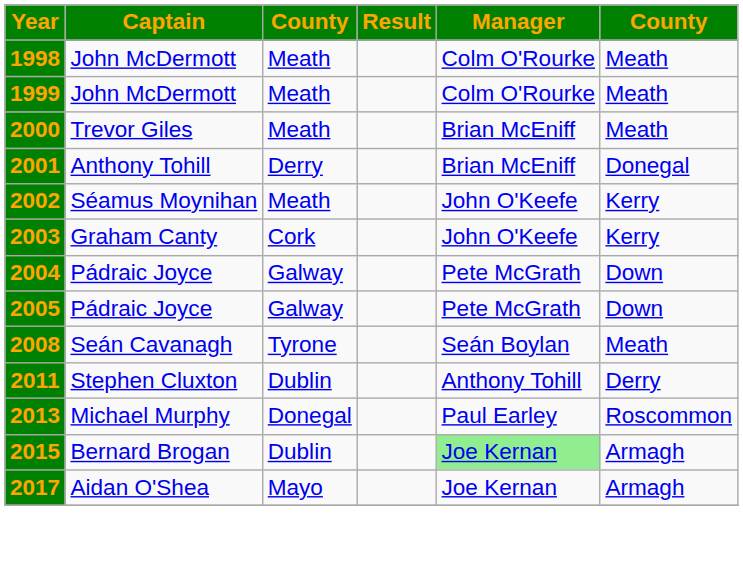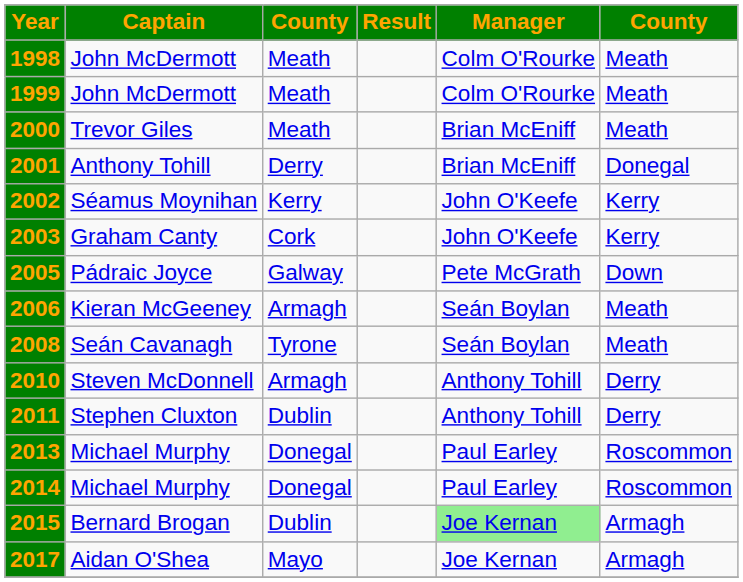 <table class="wikitable">
 <tr style="text-align:center;background:green; color:orange;">
 <td><strong>Year</strong></td>
 <td><strong>Captain</strong></td>
 <td><strong>County</strong></td>
 <td><strong>Result</strong></td>
 <td><strong>Manager</strong></td>
 <td><strong>County</strong></td>
 </tr>
 <tr>
 <td style="text-align:center;background:green;color:orange;"><strong>1998</strong></td>
 <td style="text-align:left;"><a href='#'>John McDermott</a></td>
 <td><a href='#'>Meath</a></td>
 <td></td>
 <td><a href='#'>Colm O'Rourke</a></td>
 <td><a href='#'>Meath</a></td>
 </tr>
 <tr>
 <td style="text-align:center;background:green;color:orange;"><strong>1999</strong></td>
 <td style="text-align:left;"><a href='#'>John McDermott</a></td>
 <td><a href='#'>Meath</a></td>
 <td></td>
 <td><a href='#'>Colm O'Rourke</a></td>
 <td><a href='#'>Meath</a></td>
 </tr>
 <tr>
 <td style="text-align:center;background:green;color:orange;"><strong>2000</strong></td>
 <td style="text-align:left;"><a href='#'>Trevor Giles</a></td>
 <td><a href='#'>Meath</a></td>
 <td></td>
 <td><a href='#'>Brian McEniff</a></td>
 <td><a href='#'>Meath</a></td>
 </tr>
 <tr>
 <td style="text-align:center;background:green;color:orange;"><strong>2001</strong></td>
 <td style="text-align:left;"><a href='#'>Anthony Tohill</a></td>
 <td><a href='#'>Derry</a></td>
 <td></td>
 <td><a href='#'>Brian McEniff</a></td>
 <td><a href='#'>Donegal</a></td>
 </tr>
 <tr>
 <td style="text-align:center;background:green;color:orange;"><strong>2002</strong></td>
 <td style="text-align:left;"><a href='#'>Séamus Moynihan</a></td>
-<td><a href='#'>Meath</a></td>
+<td><a href='#'>Kerry</a></td>
 <td></td>
 <td><a href='#'>John O'Keefe</a></td>
 <td><a href='#'>Kerry</a></td>
 </tr>
 <tr>
 <td style="text-align:center;background:green;color:orange;"><strong>2003</strong></td>
 <td style="text-align:left;"><a href='#'>Graham Canty</a></td>
 <td><a href='#'>Cork</a></td>
 <td></td>
 <td><a href='#'>John O'Keefe</a></td>
 <td><a href='#'>Kerry</a></td>
 </tr>
 <tr>
-<td style="text-align:center;background:green;color:orange;"><strong>2004</strong></td>
-<td style="text-align:left;"><a href='#'>Pádraic Joyce</a></td>
-<td><a href='#'>Galway</a></td>
-<td></td>
-<td><a href='#'>Pete McGrath</a></td>
-<td><a href='#'>Down</a></td>
-</tr>
-<tr>
 <td style="text-align:center;background:green;color:orange;"><strong>2005</strong></td>
 <td style="text-align:left;"><a href='#'>Pádraic Joyce</a></td>
 <td><a href='#'>Galway</a></td>
 <td></td>
 <td><a href='#'>Pete McGrath</a></td>
 <td><a href='#'>Down</a></td>
 </tr>
 <tr>
+<td style="text-align:center;background:green;color:orange;"><strong>2006</strong></td>
+<td style="text-align:left;"><a href='#'>Kieran McGeeney</a></td>
+<td><a href='#'>Armagh</a></td>
+<td></td>
+<td><a href='#'>Seán Boylan</a></td>
+<td><a href='#'>Meath</a></td>
+</tr>
+<tr>
 <td style="text-align:center;background:green;color:orange;"><strong>2008</strong></td>
 <td style="text-align:left;"><a href='#'>Seán Cavanagh</a></td>
 <td><a href='#'>Tyrone</a></td>
 <td></td>
 <td><a href='#'>Seán Boylan</a></td>
 <td><a href='#'>Meath</a></td>
+</tr>
+<tr>
+<td style="text-align:center;background:green;color:orange;"><strong>2010</strong></td>
+<td style="text-align:left;"><a href='#'>Steven McDonnell</a></td>
+<td><a href='#'>Armagh</a></td>
+<td></td>
+<td><a href='#'>Anthony Tohill</a></td>
+<td><a href='#'>Derry</a></td>
 </tr>
 <tr>
 <td style="text-align:center;background:green;color:orange;"><strong>2011</strong></td>
 <td style="text-align:left;"><a href='#'>Stephen Cluxton</a></td>
 <td><a href='#'>Dublin</a></td>
 <td></td>
 <td><a href='#'>Anthony Tohill</a></td>
 <td><a href='#'>Derry</a></td>
 </tr>
 <tr>
 <td style="text-align:center;background:green;color:orange;"><strong>2013</strong></td>
+<td style="text-align:left;"><a href='#'>Michael Murphy</a></td>
+<td><a href='#'>Donegal</a></td>
+<td></td>
+<td><a href='#'>Paul Earley</a></td>
+<td><a href='#'>Roscommon</a></td>
+</tr>
+<tr>
+<td style="text-align:center;background:green;color:orange;"><strong>2014</strong></td>
 <td style="text-align:left;"><a href='#'>Michael Murphy</a></td>
 <td><a href='#'>Donegal</a></td>
 <td></td>
 <td><a href='#'>Paul Earley</a></td>
 <td><a href='#'>Roscommon</a></td>
 </tr>
 <tr>
 <td style="text-align:center;background:green;color:orange;"><strong>2015</strong></td>
 <td style="text-align:left;"><a href='#'>Bernard Brogan</a></td>
 <td><a href='#'>Dublin</a></td>
 <td></td>
 <td style="background: lightgreen;"><a href='#'>Joe Kernan</a></td>
 <td><a href='#'>Armagh</a></td>
 </tr>
 <tr>
 <td style="text-align:center;background:green;color:orange;"><strong>2017</strong></td>
 <td style="text-align:left;"><a href='#'>Aidan O'Shea</a></td>
 <td><a href='#'>Mayo</a></td>
 <td></td>
 <td><a href='#'>Joe Kernan</a></td>
 <td><a href='#'>Armagh</a></td>
 </tr>
 <tr>
 </tr>
 </table>
